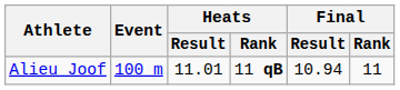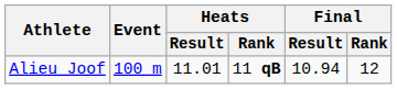 <table class="wikitable" style="font-size:90%">
 <tr>
 <th rowspan=2>Athlete</th>
 <th rowspan=2>Event</th>
 <th colspan=2>Heats</th>
 <th colspan=2>Final</th>
 </tr>
 <tr style="font-size:95%">
 <th>Result</th>
 <th>Rank</th>
 <th>Result</th>
 <th>Rank</th>
 </tr>
 <tr align=center>
 <td align=left><a href='#'>Alieu Joof</a></td>
 <td align=left><a href='#'>100 m</a></td>
 <td>11.01</td>
 <td>11 <strong>qB</strong></td>
 <td>10.94</td>
-<td>11</td>
+<td>12</td>
 </tr>
 </table>
